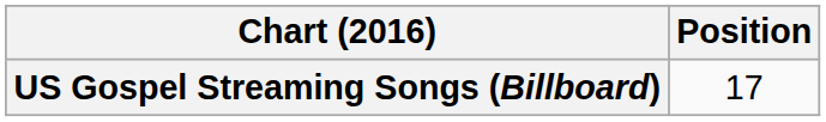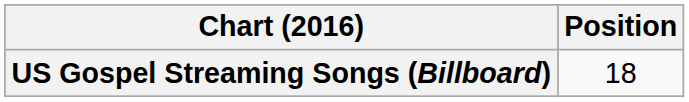 <table class="wikitable plainrowheaders">
 <tr>
 <th>Chart (2016)</th>
 <th>Position</th>
 </tr>
 <tr>
 <th scope="row">US Gospel Streaming Songs (<em>Billboard</em>)</th>
-<td style="text-align:center;">17</td>
+<td style="text-align:center;">18</td>
 </tr>
 </table>
